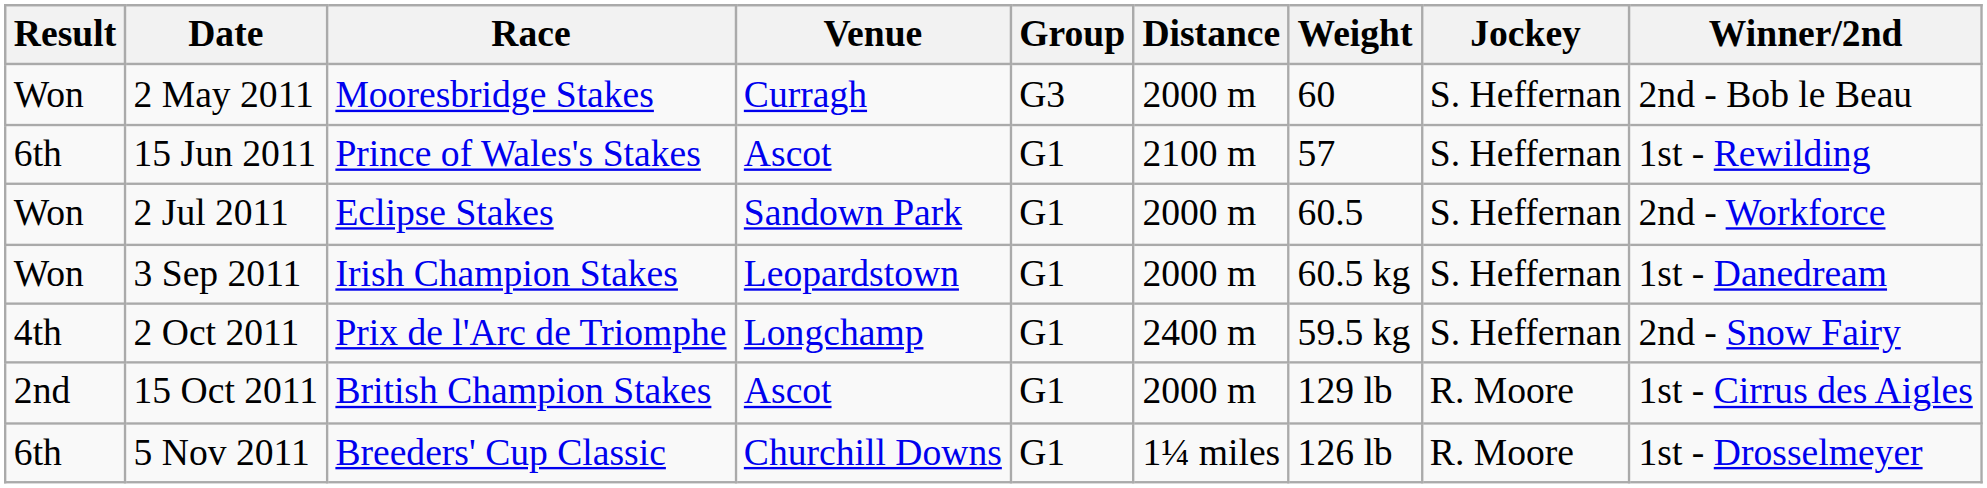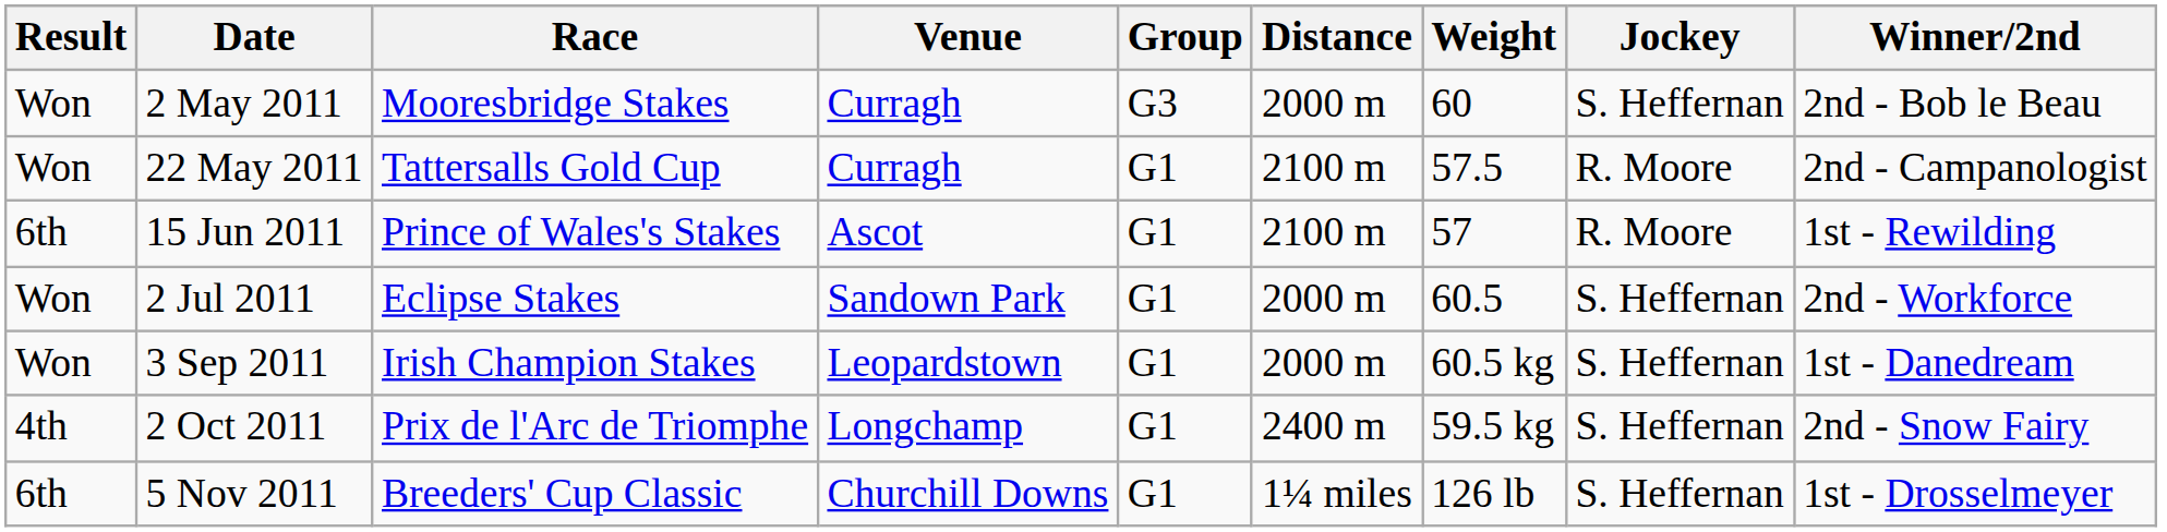 <table class="wikitable">
 <tr style="background:silver; color:black">
 <th>Result</th>
 <th>Date</th>
 <th>Race</th>
 <th>Venue</th>
 <th>Group</th>
 <th>Distance</th>
 <th>Weight</th>
 <th>Jockey</th>
 <th>Winner/2nd</th>
 </tr>
 <tr>
 <td>Won</td>
 <td>2 May 2011</td>
 <td><a href='#'>Mooresbridge Stakes</a></td>
 <td><a href='#'>Curragh</a></td>
 <td>G3</td>
 <td>2000 m</td>
 <td>60</td>
 <td>S. Heffernan</td>
 <td>2nd - Bob le Beau</td>
 </tr>
 <tr>
+<td>Won</td>
+<td>22 May 2011</td>
+<td><a href='#'>Tattersalls Gold Cup</a></td>
+<td><a href='#'>Curragh</a></td>
+<td>G1</td>
+<td>2100 m</td>
+<td>57.5</td>
+<td>R. Moore</td>
+<td>2nd - Campanologist</td>
+</tr>
+<tr>
 <td>6th</td>
 <td>15 Jun 2011</td>
 <td><a href='#'>Prince of Wales's Stakes</a></td>
 <td><a href='#'>Ascot</a></td>
 <td>G1</td>
 <td>2100 m</td>
 <td>57</td>
-<td>S. Heffernan</td>
+<td>R. Moore</td>
 <td>1st - <a href='#'>Rewilding</a></td>
 </tr>
 <tr>
 <td>Won</td>
 <td>2 Jul 2011</td>
 <td><a href='#'>Eclipse Stakes</a></td>
 <td><a href='#'>Sandown Park</a></td>
 <td>G1</td>
 <td>2000 m</td>
 <td>60.5</td>
 <td>S. Heffernan</td>
 <td>2nd - <a href='#'>Workforce</a></td>
 </tr>
 <tr>
 <td>Won</td>
 <td>3 Sep 2011</td>
 <td><a href='#'>Irish Champion Stakes</a></td>
 <td><a href='#'>Leopardstown</a></td>
 <td>G1</td>
 <td>2000 m</td>
 <td>60.5 kg</td>
 <td>S. Heffernan</td>
 <td>1st - <a href='#'>Danedream</a></td>
 </tr>
 <tr>
 <td>4th</td>
 <td>2 Oct 2011</td>
 <td><a href='#'>Prix de l'Arc de Triomphe</a></td>
 <td><a href='#'>Longchamp</a></td>
 <td>G1</td>
 <td>2400 m</td>
 <td>59.5 kg</td>
 <td>S. Heffernan</td>
 <td>2nd - <a href='#'>Snow Fairy</a></td>
 </tr>
 <tr>
-<td>2nd</td>
-<td>15 Oct 2011</td>
-<td><a href='#'>British Champion Stakes</a></td>
-<td><a href='#'>Ascot</a></td>
-<td>G1</td>
-<td>2000 m</td>
-<td>129 lb</td>
-<td>R. Moore</td>
-<td>1st - <a href='#'>Cirrus des Aigles</a></td>
-</tr>
-<tr>
 <td>6th</td>
 <td>5 Nov 2011</td>
 <td><a href='#'>Breeders' Cup Classic</a></td>
 <td><a href='#'>Churchill Downs</a></td>
 <td>G1</td>
 <td>1¼ miles</td>
 <td>126 lb</td>
-<td>R. Moore</td>
+<td>S. Heffernan</td>
 <td>1st - <a href='#'>Drosselmeyer</a></td>
 </tr>
 </table>
